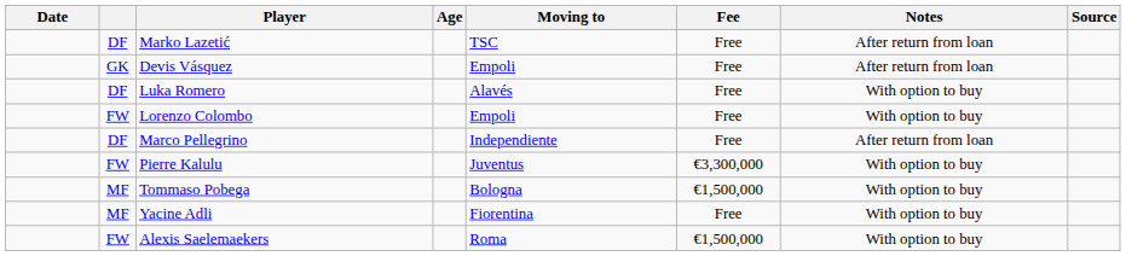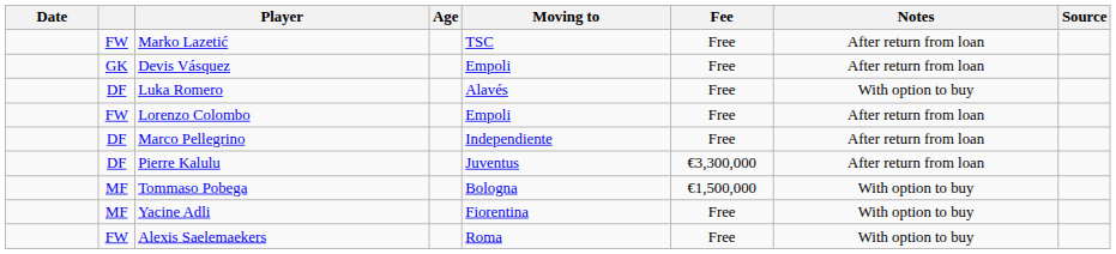 <table class="wikitable sortable">
 <tr>
 <th style="width:90px">Date</th>
 <th style="width:30px"></th>
 <th style="width:300px">Player</th>
 <th style="width:20px">Age</th>
 <th style="width:210px">Moving to</th>
 <th style="width:100px">Fee</th>
 <th style="width:290px" class="unsortable">Notes</th>
 <th style="width:35px">Source</th>
 </tr>
 <tr>
 <td></td>
-<td style="text-align:center"><a href='#'>DF</a></td>
+<td style="text-align:center"><a href='#'>FW</a></td>
 <td> <a href='#'>Marko Lazetić</a></td>
 <td style="text-align:center"></td>
 <td> <a href='#'>TSC</a></td>
 <td style="text-align:center">Free</td>
 <td style="text-align:center">After return from loan</td>
 <td></td>
 </tr>
 <tr>
 <td></td>
 <td style="text-align:center"><a href='#'>GK</a></td>
 <td> <a href='#'>Devis Vásquez</a></td>
 <td style="text-align:center"></td>
 <td> <a href='#'>Empoli</a></td>
 <td style="text-align:center">Free</td>
 <td style="text-align:center">After return from loan</td>
 <td></td>
 </tr>
 <tr>
 <td></td>
 <td style="text-align:center"><a href='#'>DF</a></td>
 <td> <a href='#'>Luka Romero</a></td>
 <td style="text-align:center"></td>
 <td> <a href='#'>Alavés</a></td>
 <td style="text-align:center">Free</td>
 <td style="text-align:center">With option to buy</td>
 <td></td>
 </tr>
 <tr>
 <td></td>
 <td style="text-align:center"><a href='#'>FW</a></td>
 <td> <a href='#'>Lorenzo Colombo</a></td>
 <td style="text-align:center"></td>
 <td> <a href='#'>Empoli</a></td>
 <td style="text-align:center">Free</td>
-<td style="text-align:center">With option to buy</td>
+<td style="text-align:center">After return from loan</td>
 <td></td>
 </tr>
 <tr>
 <td></td>
 <td style="text-align:center"><a href='#'>DF</a></td>
 <td> <a href='#'>Marco Pellegrino</a></td>
 <td style="text-align:center"></td>
 <td> <a href='#'>Independiente</a></td>
 <td style="text-align:center">Free</td>
 <td style="text-align:center">After return from loan</td>
 <td></td>
 </tr>
 <tr>
 <td></td>
-<td style="text-align:center"><a href='#'>FW</a></td>
+<td style="text-align:center"><a href='#'>DF</a></td>
 <td> <a href='#'>Pierre Kalulu</a></td>
 <td style="text-align:center"></td>
 <td> <a href='#'>Juventus</a></td>
 <td style="text-align:center">€3,300,000</td>
-<td style="text-align:center">With option to buy</td>
+<td style="text-align:center">After return from loan</td>
 <td></td>
 </tr>
 <tr>
 <td></td>
 <td style="text-align:center"><a href='#'>MF</a></td>
 <td> <a href='#'>Tommaso Pobega</a></td>
 <td style="text-align:center"></td>
 <td> <a href='#'>Bologna</a></td>
 <td style="text-align:center">€1,500,000</td>
 <td style="text-align:center">With option to buy</td>
 <td></td>
 </tr>
 <tr>
 <td></td>
 <td style="text-align:center"><a href='#'>MF</a></td>
 <td> <a href='#'>Yacine Adli</a></td>
 <td style="text-align:center"></td>
 <td> <a href='#'>Fiorentina</a></td>
 <td style="text-align:center">Free</td>
 <td style="text-align:center">With option to buy</td>
 <td></td>
 </tr>
 <tr>
 <td></td>
 <td style="text-align:center"><a href='#'>FW</a></td>
 <td> <a href='#'>Alexis Saelemaekers</a></td>
 <td style="text-align:center"></td>
 <td> <a href='#'>Roma</a></td>
-<td style="text-align:center">€1,500,000</td>
+<td style="text-align:center">Free</td>
 <td style="text-align:center">With option to buy</td>
 <td></td>
 </tr>
 </table>
